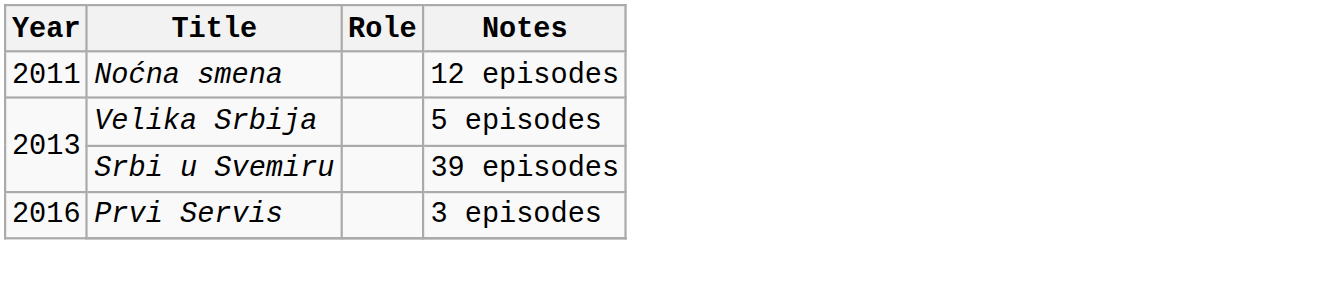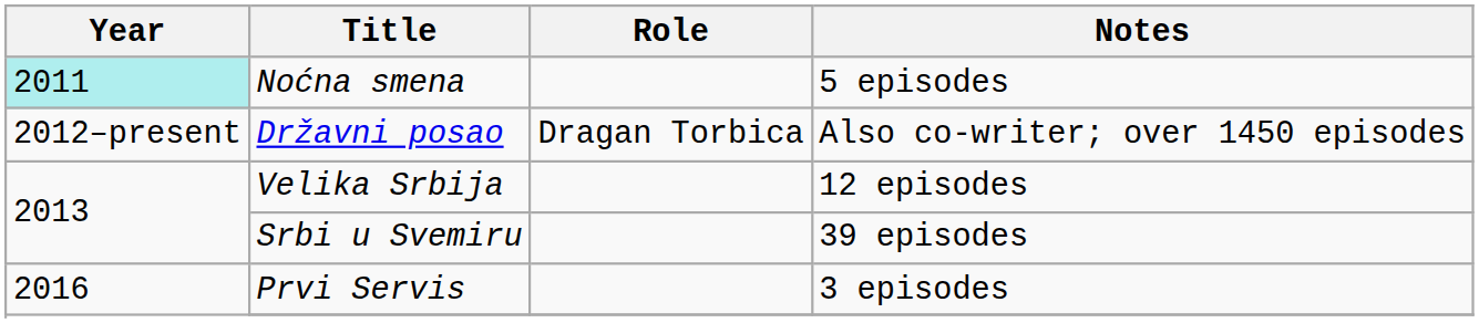 <table class="wikitable">
 <tr>
 <th>Year</th>
 <th>Title</th>
 <th>Role</th>
 <th>Notes</th>
 </tr>
 <tr>
-<td>2011</td>
+<td style="background: paleturquoise;">2011</td>
 <td><em>Noćna smena</em></td>
 <td></td>
-<td>12 episodes</td>
+<td>5 episodes</td>
+</tr>
+<tr>
+<td>2012–present</td>
+<td><em><a href='#'>Državni posao</a></em></td>
+<td>Dragan Torbica</td>
+<td>Also co-writer; over 1450 episodes</td>
 </tr>
 <tr>
 <td rowspan="2">2013</td>
 <td><em>Velika Srbija</em></td>
 <td></td>
-<td>5 episodes</td>
+<td>12 episodes</td>
 </tr>
 <tr>
 <td><em>Srbi u Svemiru</em></td>
 <td></td>
 <td>39 episodes</td>
 </tr>
 <tr>
 <td rowspan="2">2016</td>
 <td><em>Prvi Servis</em></td>
 <td></td>
 <td>3 episodes</td>
 </tr>
 <tr>
 </tr>
 </table>
